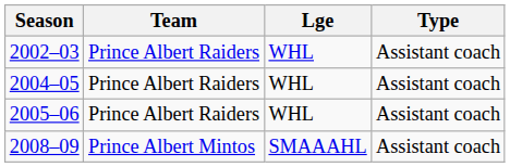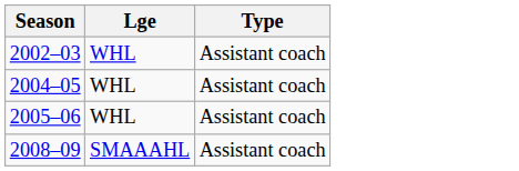 <table class="wikitable">
 <tr>
 <th>Season</th>
-<th>Team</th>
 <th>Lge</th>
 <th>Type</th>
 </tr>
 <tr>
 <td><a href='#'>2002–03</a></td>
-<td><a href='#'>Prince Albert Raiders</a></td>
 <td><a href='#'>WHL</a></td>
 <td>Assistant coach</td>
 </tr>
 <tr>
 <td><a href='#'>2004–05</a></td>
-<td>Prince Albert Raiders</td>
 <td>WHL</td>
 <td>Assistant coach</td>
 </tr>
 <tr>
 <td><a href='#'>2005–06</a></td>
-<td>Prince Albert Raiders</td>
 <td>WHL</td>
 <td>Assistant coach</td>
 </tr>
 <tr>
 <td><a href='#'>2008–09</a></td>
-<td><a href='#'>Prince Albert Mintos</a></td>
 <td><a href='#'>SMAAAHL</a></td>
 <td>Assistant coach</td>
 </tr>
 </table>
